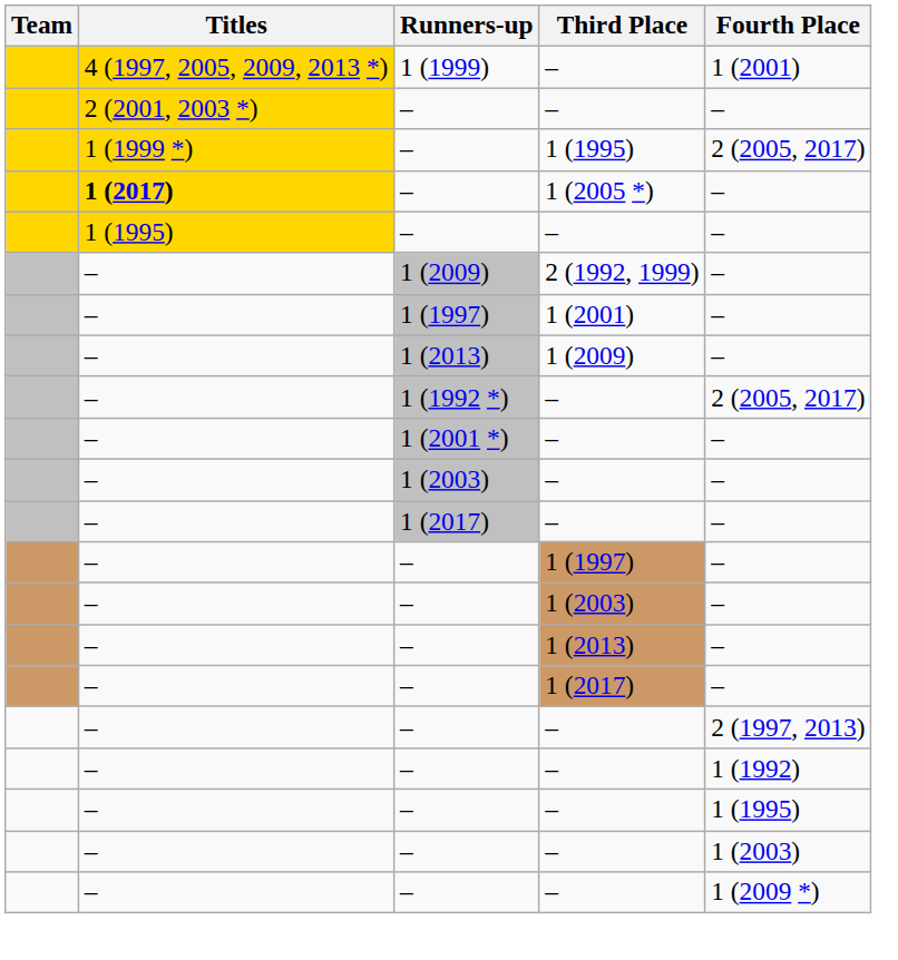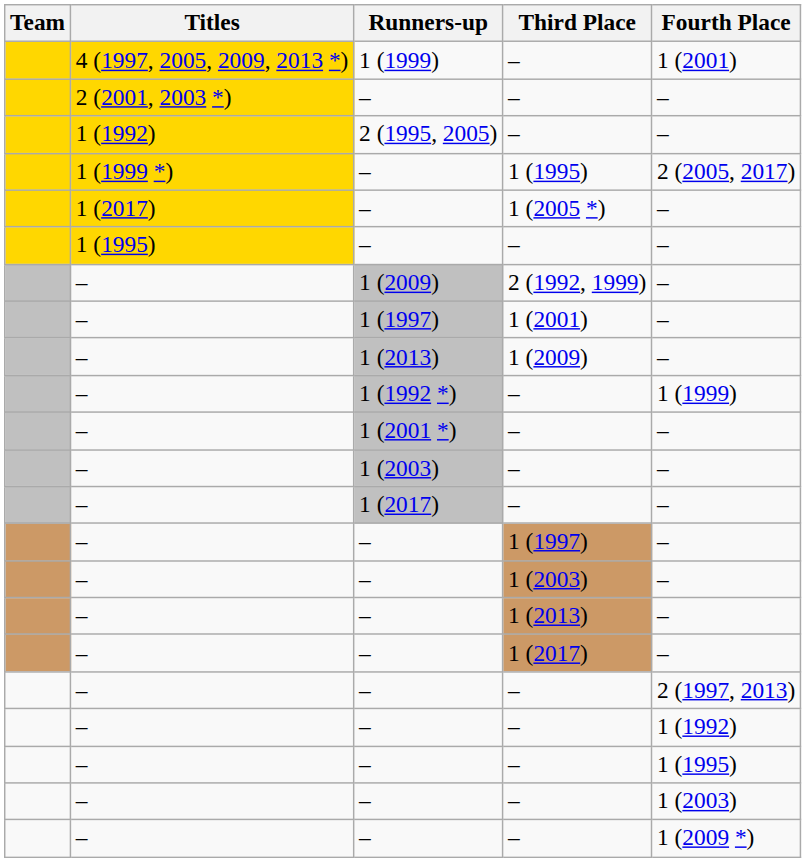 <table class="wikitable">
 <tr>
 <th>Team</th>
 <th>Titles</th>
 <th>Runners-up</th>
 <th>Third Place</th>
 <th>Fourth Place</th>
 </tr>
 <tr>
 <td style="background: gold"></td>
 <td style="background: gold">4 (<a href='#'>1997</a>, <a href='#'>2005</a>, <a href='#'>2009</a>, <a href='#'>2013</a> <a href='#'>*</a>)</td>
 <td>1 (<a href='#'>1999</a>)</td>
 <td>–</td>
 <td>1 (<a href='#'>2001</a>)</td>
 </tr>
 <tr>
 <td style="background: gold"></td>
 <td style="background: gold">2 (<a href='#'>2001</a>, <a href='#'>2003</a> <a href='#'>*</a>)</td>
 <td>–</td>
 <td>–</td>
 <td>–</td>
 </tr>
 <tr>
 <td style="background: gold"></td>
+<td style="background: gold">1 (<a href='#'>1992</a>)</td>
+<td>2 (<a href='#'>1995</a>, <a href='#'>2005</a>)</td>
+<td>–</td>
+<td>–</td>
+</tr>
+<tr>
+<td style="background: gold"></td>
 <td style="background: gold">1 (<a href='#'>1999</a> <a href='#'>*</a>)</td>
 <td>–</td>
 <td style="background: Bronz">1 (<a href='#'>1995</a>)</td>
 <td>2 (<a href='#'>2005</a>, <a href='#'>2017</a>)</td>
 </tr>
 <tr>
 <td style="background: gold"></td>
-<td style="background: gold"><strong>1 (<a href='#'>2017</a>)</strong></td>
+<td style="background: gold">1 (<a href='#'>2017</a>)</td>
 <td>–</td>
 <td style="background: Bronze">1 (<a href='#'>2005</a> <a href='#'>*</a>)</td>
 <td>–</td>
 </tr>
 <tr>
 <td style="background: gold"></td>
 <td style="background: gold"P>1 (<a href='#'>1995</a>)</td>
 <td>–</td>
 <td>–</td>
 <td>–</td>
 </tr>
 <tr>
 <td style="background: silver"></td>
 <td>–</td>
 <td style="background: silver">1 (<a href='#'>2009</a>)</td>
 <td>2 (<a href='#'>1992</a>, <a href='#'>1999</a>)</td>
 <td>–</td>
 </tr>
 <tr>
 <td style="background: silver"></td>
 <td>–</td>
 <td style="background: silver">1 (<a href='#'>1997</a>)</td>
 <td>1 (<a href='#'>2001</a>)</td>
 <td>–</td>
 </tr>
 <tr>
 <td style="background: silver"></td>
 <td>–</td>
 <td style="background: silver">1 (<a href='#'>2013</a>)</td>
 <td>1 (<a href='#'>2009</a>)</td>
 <td>–</td>
 </tr>
 <tr>
 <td style="background: silver"></td>
 <td>–</td>
 <td style="background: silver">1 (<a href='#'>1992</a> <a href='#'>*</a>)</td>
 <td>–</td>
-<td>2 (<a href='#'>2005</a>, <a href='#'>2017</a>)</td>
+<td>1 (<a href='#'>1999</a>)</td>
 </tr>
 <tr>
 <td style="background: silver"></td>
 <td>–</td>
 <td style="background: silver">1 (<a href='#'>2001</a> <a href='#'>*</a>)</td>
 <td>–</td>
 <td>–</td>
 </tr>
 <tr>
 <td style="background: silver"></td>
 <td>–</td>
 <td style="background: silver">1 (<a href='#'>2003</a>)</td>
 <td>–</td>
 <td>–</td>
 </tr>
 <tr>
 <td style="background: silver"></td>
 <td>–</td>
 <td style="background: silver">1 (<a href='#'>2017</a>)</td>
 <td>–</td>
 <td>–</td>
 </tr>
 <tr>
 <td style="background: #c96"></td>
 <td>–</td>
 <td>–</td>
 <td style="background: #c96">1 (<a href='#'>1997</a>)</td>
 <td>–</td>
 </tr>
 <tr>
 <td style="background: #c96"></td>
 <td>–</td>
 <td>–</td>
 <td style="background: #c96">1 (<a href='#'>2003</a>)</td>
 <td>–</td>
 </tr>
 <tr>
 <td style="background: #c96"></td>
 <td>–</td>
 <td>–</td>
 <td style="background: #c96">1 (<a href='#'>2013</a>)</td>
 <td>–</td>
 </tr>
 <tr>
 <td style="background: #c96"></td>
 <td>–</td>
 <td>–</td>
 <td style="background: #c96">1 (<a href='#'>2017</a>)</td>
 <td>–</td>
 </tr>
 <tr>
 <td></td>
 <td>–</td>
 <td>–</td>
 <td>–</td>
 <td>2 (<a href='#'>1997</a>, <a href='#'>2013</a>)</td>
 </tr>
 <tr>
 <td></td>
 <td>–</td>
 <td>–</td>
 <td>–</td>
 <td>1 (<a href='#'>1992</a>)</td>
 </tr>
 <tr>
 <td></td>
 <td>–</td>
 <td>–</td>
 <td>–</td>
 <td>1 (<a href='#'>1995</a>)</td>
 </tr>
 <tr>
 <td></td>
 <td>–</td>
 <td>–</td>
 <td>–</td>
 <td>1 (<a href='#'>2003</a>)</td>
 </tr>
 <tr>
 <td></td>
 <td>–</td>
 <td>–</td>
 <td>–</td>
 <td>1 (<a href='#'>2009</a> <a href='#'>*</a>)</td>
 </tr>
 </table>
